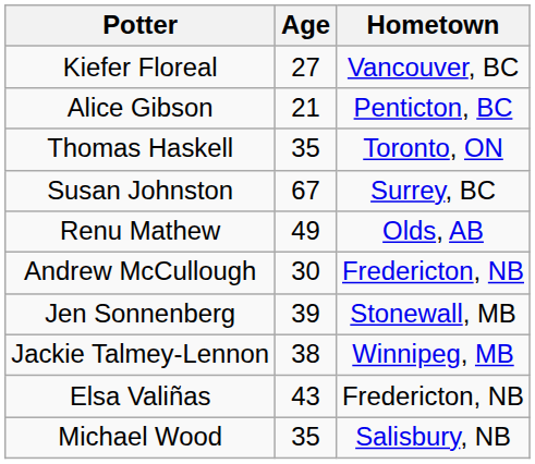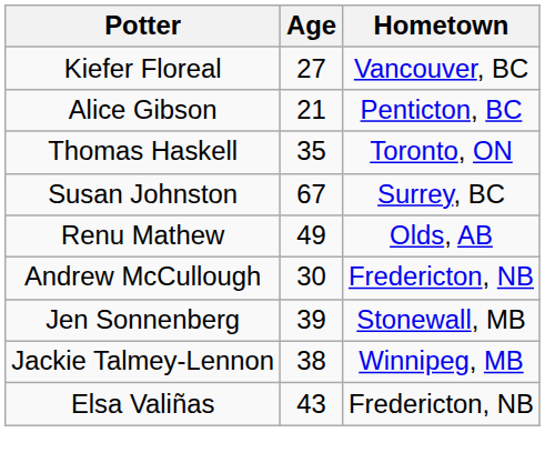 <table class="wikitable" style="text-align:center">
 <tr>
 <th>Potter</th>
 <th>Age</th>
 <th>Hometown</th>
 </tr>
 <tr>
 <td>Kiefer Floreal</td>
 <td>27</td>
 <td><a href='#'>Vancouver</a>, BC</td>
 </tr>
 <tr>
 <td>Alice Gibson</td>
 <td>21</td>
 <td><a href='#'>Penticton</a>, <a href='#'>BC</a></td>
 </tr>
 <tr>
 <td>Thomas Haskell</td>
 <td>35</td>
 <td><a href='#'>Toronto</a>, <a href='#'>ON</a></td>
 </tr>
 <tr>
 <td>Susan Johnston</td>
 <td>67</td>
 <td><a href='#'>Surrey</a>, BC</td>
 </tr>
 <tr>
 <td>Renu Mathew</td>
 <td>49</td>
 <td><a href='#'>Olds</a>, <a href='#'>AB</a></td>
 </tr>
 <tr>
 <td>Andrew McCullough</td>
 <td>30</td>
 <td><a href='#'>Fredericton</a>, <a href='#'>NB</a></td>
 </tr>
 <tr>
 <td>Jen Sonnenberg</td>
 <td>39</td>
 <td><a href='#'>Stonewall</a>, MB</td>
 </tr>
 <tr>
 <td>Jackie Talmey-Lennon</td>
 <td>38</td>
 <td><a href='#'>Winnipeg</a>, <a href='#'>MB</a></td>
 </tr>
 <tr>
 <td>Elsa Valiñas</td>
 <td>43</td>
 <td>Fredericton, NB</td>
 </tr>
-<tr>
-<td>Michael Wood</td>
-<td>35</td>
-<td><a href='#'>Salisbury</a>, NB</td>
-</tr>
 </table>
